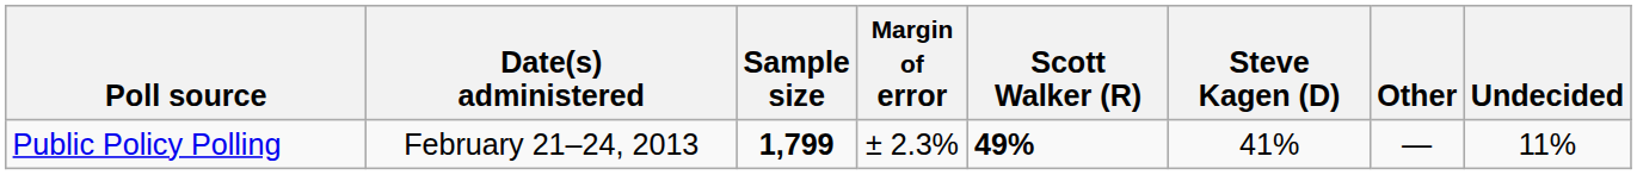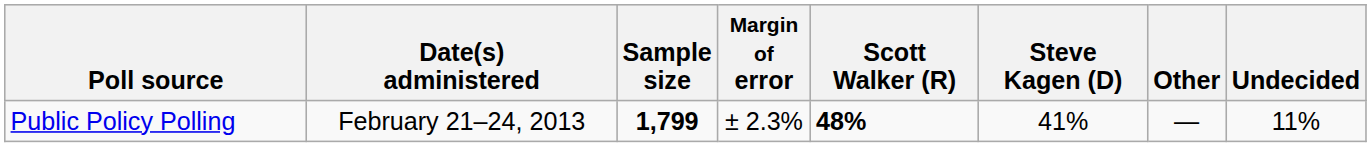 <table class="wikitable">
 <tr valign= bottom>
 <th style="width:185px;">Poll source</th>
 <th style="width:190px;">Date(s)<br>administered</th>
 <th class=small>Sample<br>size</th>
 <th><small>Margin of</small><br>error</th>
 <th style="width:100px;">Scott<br>Walker (R)</th>
 <th style="width:100px;">Steve<br>Kagen (D)</th>
 <th style="width:40px;">Other</th>
 <th style="width:40px;">Undecided</th>
 </tr>
 <tr>
 <td><a href='#'>Public Policy Polling</a></td>
 <td align=center>February 21–24, 2013</td>
 <td align=center><strong>1,799</strong></td>
 <td align=center>± 2.3%</td>
-<td><strong>49%</strong></td>
+<td><strong>48%</strong></td>
 <td align=center>41%</td>
 <td align=center>—</td>
 <td align=center>11%</td>
 </tr>
 </table>
